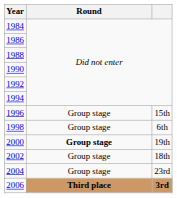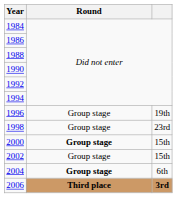 <table class="wikitable" style="text-align: center; font-size:90%">
 <tr>
 <th>Year</th>
 <th style="width:200px">Round</th>
 <th></th>
 </tr>
 <tr>
 <td><a href='#'>1984</a></td>
 <td colspan="2" rowspan="6"><em>Did not enter</em></td>
 </tr>
 <tr>
 <td><a href='#'>1986</a></td>
 </tr>
 <tr>
 <td><a href='#'>1988</a></td>
 </tr>
 <tr>
 <td><a href='#'>1990</a></td>
 </tr>
 <tr>
 <td><a href='#'>1992</a></td>
 </tr>
 <tr>
 <td><a href='#'>1994</a></td>
 </tr>
 <tr>
 <td><a href='#'>1996</a></td>
 <td>Group stage</td>
-<td>15th</td>
+<td>19th</td>
 </tr>
 <tr>
 <td><a href='#'>1998</a></td>
 <td>Group stage</td>
-<td>6th</td>
+<td>23rd</td>
 </tr>
 <tr>
 <td><a href='#'>2000</a></td>
 <td><strong>Group stage</strong></td>
-<td>19th</td>
+<td>15th</td>
 </tr>
 <tr>
 <td><a href='#'>2002</a></td>
 <td>Group stage</td>
-<td>18th</td>
+<td>15th</td>
 </tr>
 <tr>
 <td><a href='#'>2004</a></td>
-<td>Group stage</td>
-<td>23rd</td>
+<td><strong>Group stage</strong></td>
+<td>6th</td>
 </tr>
 <tr>
 <td><a href='#'>2006</a></td>
 <td bgcolor="cc9966"><strong>Third place</strong></td>
 <td bgcolor="cc9966"><strong>3rd</strong></td>
 </tr>
 </table>
